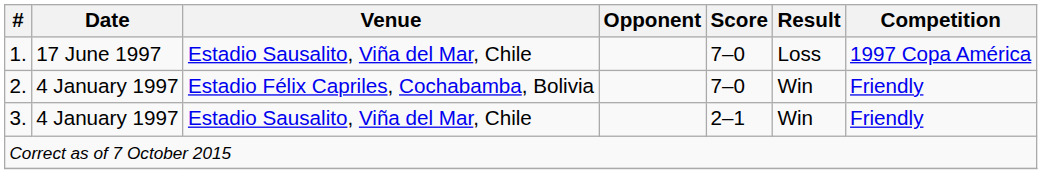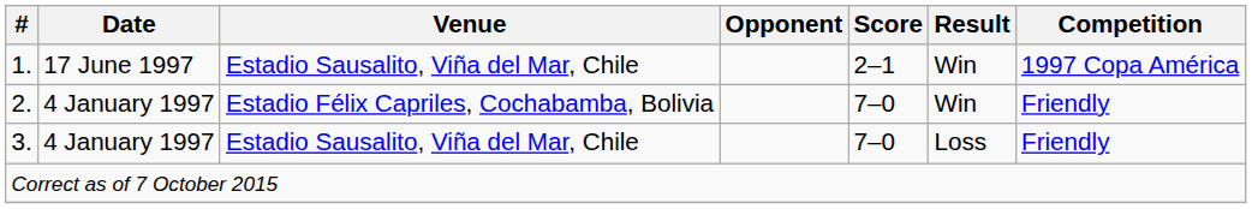 <table class="wikitable">
 <tr>
 <th>#</th>
 <th>Date</th>
 <th>Venue</th>
 <th>Opponent</th>
 <th>Score</th>
 <th>Result</th>
 <th>Competition</th>
 </tr>
 <tr>
 <td>1.</td>
 <td>17 June 1997</td>
 <td><a href='#'>Estadio Sausalito</a>, <a href='#'>Viña del Mar</a>, Chile</td>
 <td></td>
-<td>7–0</td>
-<td>Loss</td>
+<td>2–1</td>
+<td>Win</td>
 <td><a href='#'>1997 Copa América</a></td>
 </tr>
 <tr>
 <td>2.</td>
 <td>4 January 1997</td>
 <td><a href='#'>Estadio Félix Capriles</a>, <a href='#'>Cochabamba</a>, Bolivia</td>
 <td></td>
 <td>7–0</td>
 <td>Win</td>
 <td><a href='#'>Friendly</a></td>
 </tr>
 <tr>
 <td>3.</td>
 <td>4 January 1997</td>
 <td><a href='#'>Estadio Sausalito</a>, <a href='#'>Viña del Mar</a>, Chile</td>
 <td></td>
-<td>2–1</td>
-<td>Win</td>
+<td>7–0</td>
+<td>Loss</td>
 <td><a href='#'>Friendly</a></td>
 </tr>
 <tr>
 <td colspan="15"><small><em>Correct as of 7 October 2015</em></small></td>
 </tr>
 <tr>
 </tr>
 </table>
